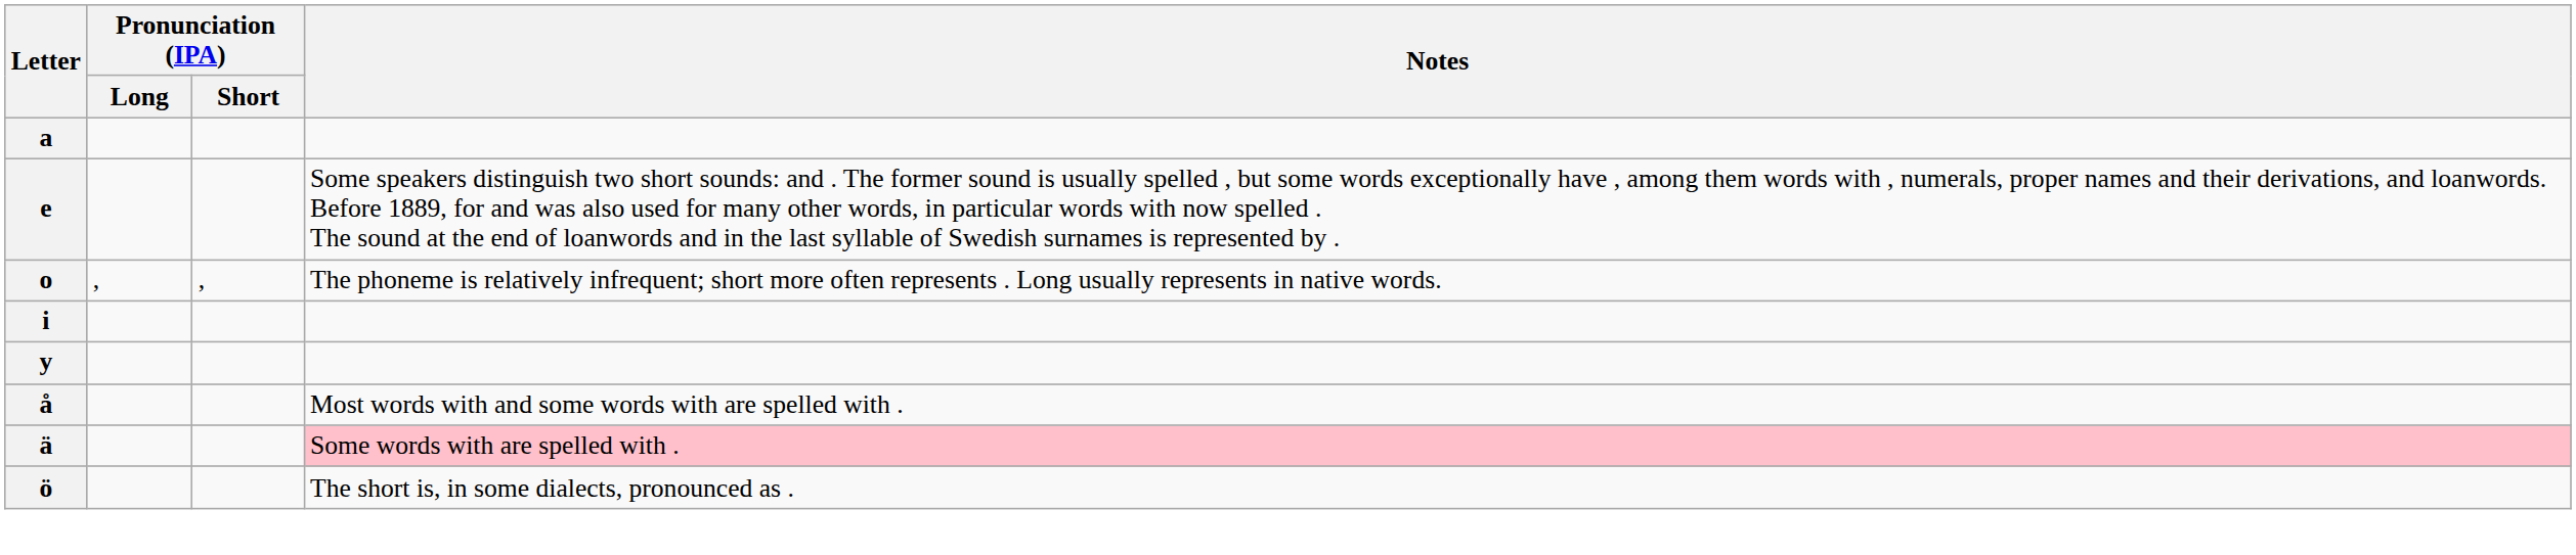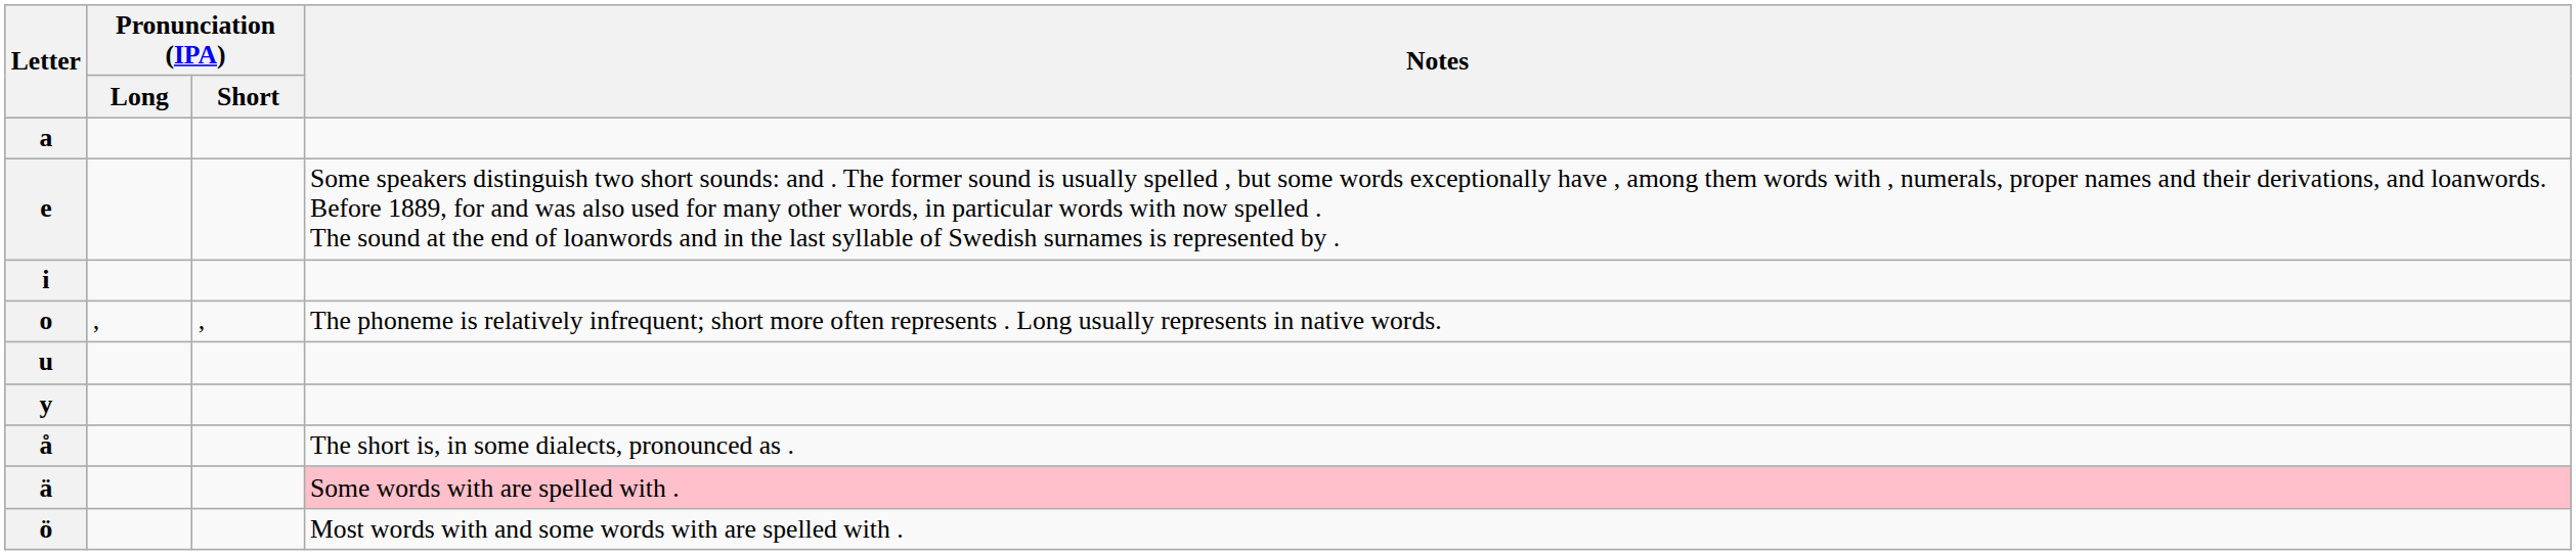 <table class=wikitable>
 <tr>
 <th rowspan=2>Letter</th>
 <th colspan=2>Pronunciation (<a href='#'>IPA</a>)</th>
 <th rowspan=2>Notes</th>
 </tr>
 <tr>
 <th>Long</th>
 <th>Short</th>
 </tr>
 <tr>
 <th>a</th>
 <td></td>
 <td></td>
 <td></td>
 </tr>
 <tr>
 <th>e</th>
 <td></td>
 <td></td>
 <td>Some speakers distinguish two short sounds:  and . The former sound is usually spelled , but some words exceptionally have , among them words with , numerals, proper names and their derivations, and loanwords. Before 1889,  for  and  was also used for many other words, in particular words with  now spelled .<br>The sound  at the end of loanwords and in the last syllable of Swedish surnames is represented by .</td>
 </tr>
 <tr>
+<th>i</th>
+<td></td>
+<td></td>
+<td></td>
+</tr>
+<tr>
 <th>o</th>
 <td>, </td>
 <td>, </td>
 <td>The phoneme  is relatively infrequent; short  more often represents . Long  usually represents  in native words.</td>
 </tr>
 <tr>
-<th>i</th>
+<th>u</th>
 <td></td>
 <td></td>
 <td></td>
 </tr>
 <tr>
 <th>y</th>
 <td></td>
 <td></td>
 <td></td>
 </tr>
 <tr>
 <th>å</th>
 <td></td>
 <td></td>
-<td>Most words with  and some words with  are spelled with .</td>
+<td>The short  is, in some dialects, pronounced as .</td>
 </tr>
 <tr>
 <th>ä</th>
 <td></td>
 <td></td>
 <td style="background: pink;">Some words with  are spelled with .</td>
 </tr>
 <tr>
 <th>ö</th>
 <td></td>
 <td></td>
-<td>The short  is, in some dialects, pronounced as .</td>
+<td>Most words with  and some words with  are spelled with .</td>
 </tr>
 </table>
